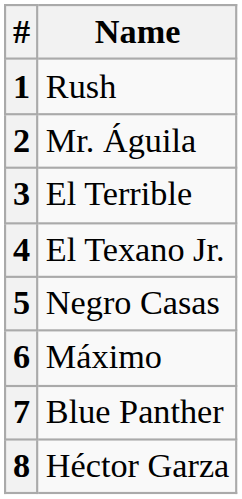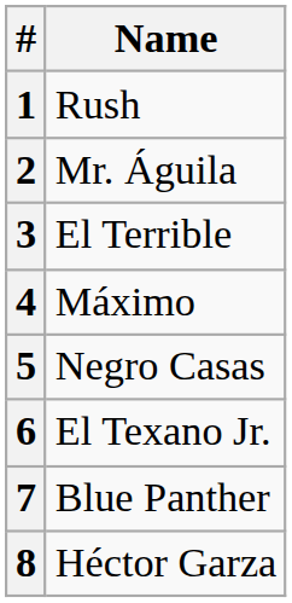 <table class="wikitable">
 <tr>
 <th>#</th>
 <th>Name</th>
 </tr>
 <tr>
 <th>1</th>
 <td>Rush</td>
 </tr>
 <tr>
 <th>2</th>
 <td>Mr. Águila</td>
 </tr>
 <tr>
 <th>3</th>
 <td>El Terrible</td>
 </tr>
 <tr>
 <th>4</th>
-<td>El Texano Jr.</td>
+<td>Máximo</td>
 </tr>
 <tr>
 <th>5</th>
 <td>Negro Casas</td>
 </tr>
 <tr>
 <th>6</th>
-<td>Máximo</td>
+<td>El Texano Jr.</td>
 </tr>
 <tr>
 <th>7</th>
 <td>Blue Panther</td>
 </tr>
 <tr>
 <th>8</th>
 <td>Héctor Garza</td>
 </tr>
 </table>
